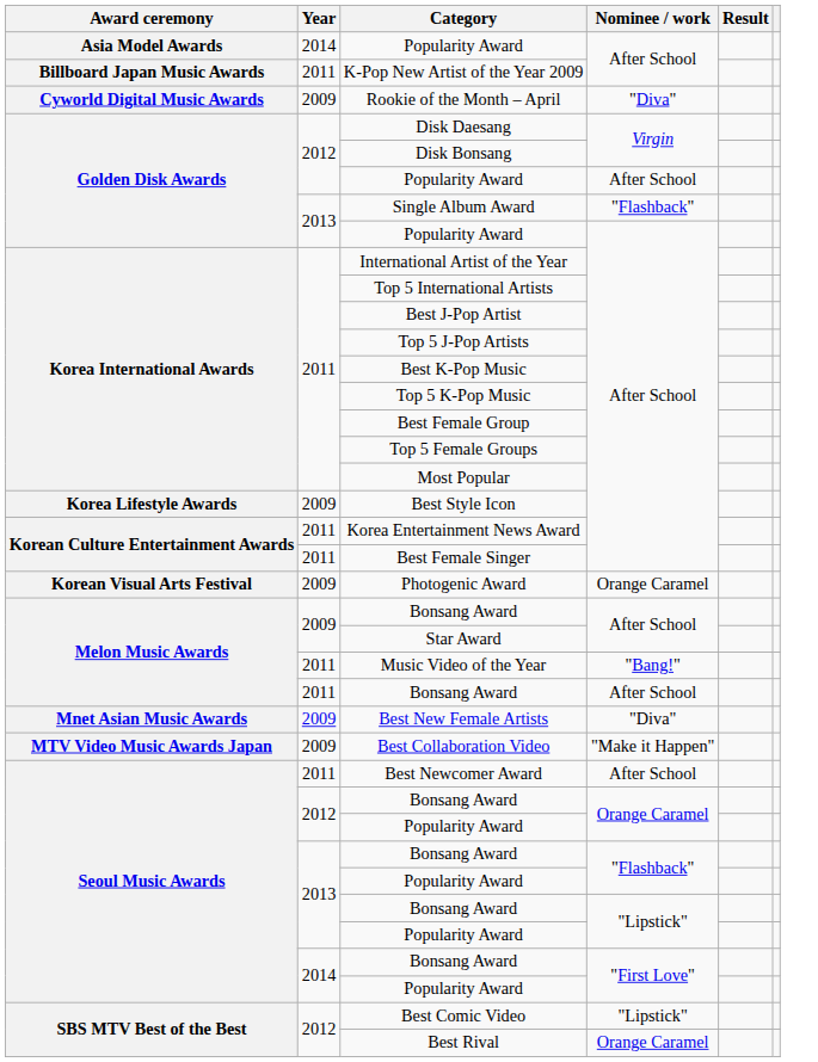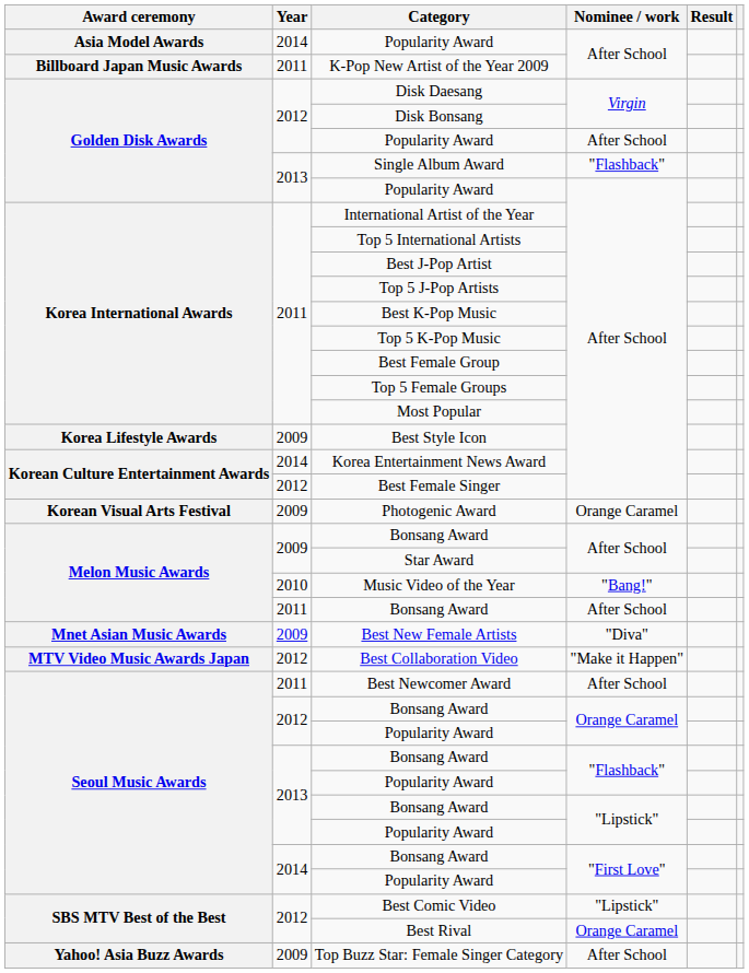 <table class="wikitable plainrowheaders sortable" style="text-align:center">
 <tr>
 <th scope="col">Award ceremony</th>
 <th scope="col">Year</th>
 <th scope="col">Category</th>
 <th scope="col">Nominee / work</th>
 <th scope="col">Result</th>
 <th scope="col" class="unsortable"></th>
 </tr>
 <tr>
 <th scope="row">Asia Model Awards</th>
 <td>2014</td>
 <td>Popularity Award</td>
 <td rowspan="2">After School</td>
 <td></td>
 <td></td>
 </tr>
 <tr>
 <th scope="row">Billboard Japan Music Awards</th>
 <td>2011</td>
 <td>K-Pop New Artist of the Year 2009</td>
-<td></td>
-<td></td>
-</tr>
-<tr>
-<th scope="row"><a href='#'>Cyworld Digital Music Awards</a></th>
-<td>2009</td>
-<td>Rookie of the Month – April</td>
-<td>"<a href='#'>Diva</a>"</td>
 <td></td>
 <td></td>
 </tr>
 <tr>
 <th scope="row" rowspan="5"><a href='#'>Golden Disk Awards</a></th>
 <td rowspan="3">2012</td>
 <td>Disk Daesang</td>
 <td rowspan="2"><em><a href='#'>Virgin</a></em></td>
 <td></td>
 <td></td>
 </tr>
 <tr>
 <td>Disk Bonsang</td>
 <td></td>
 <td></td>
 </tr>
 <tr>
 <td>Popularity Award</td>
 <td>After School</td>
 <td></td>
 <td></td>
 </tr>
 <tr>
 <td rowspan="2">2013</td>
 <td>Single Album Award</td>
 <td>"<a href='#'>Flashback</a>"</td>
 <td></td>
 <td></td>
 </tr>
 <tr>
 <td>Popularity Award</td>
 <td rowspan="13">After School</td>
 <td></td>
 <td></td>
 </tr>
 <tr>
 <th scope="row" rowspan="9">Korea International Awards</th>
 <td rowspan="9">2011</td>
 <td>International Artist of the Year</td>
 <td></td>
 <td></td>
 </tr>
 <tr>
 <td>Top 5 International Artists</td>
 <td></td>
 <td></td>
 </tr>
 <tr>
 <td>Best J-Pop Artist</td>
 <td></td>
 <td></td>
 </tr>
 <tr>
 <td>Top 5 J-Pop Artists</td>
 <td></td>
 <td></td>
 </tr>
 <tr>
 <td>Best K-Pop Music</td>
 <td></td>
 <td></td>
 </tr>
 <tr>
 <td>Top 5 K-Pop Music</td>
 <td></td>
 <td></td>
 </tr>
 <tr>
 <td>Best Female Group</td>
 <td></td>
 <td></td>
 </tr>
 <tr>
 <td>Top 5 Female Groups</td>
 <td></td>
 <td></td>
 </tr>
 <tr>
 <td>Most Popular</td>
 <td></td>
 <td></td>
 </tr>
 <tr>
 <th scope="row">Korea Lifestyle Awards</th>
 <td>2009</td>
 <td>Best Style Icon</td>
 <td></td>
 <td></td>
 </tr>
 <tr>
 <th scope="row" rowspan="2">Korean Culture Entertainment Awards</th>
-<td>2011</td>
+<td>2014</td>
 <td>Korea Entertainment News Award</td>
 <td></td>
 <td></td>
 </tr>
 <tr>
-<td>2011</td>
+<td>2012</td>
 <td>Best Female Singer</td>
 <td></td>
 <td></td>
 </tr>
 <tr>
 <th scope="row">Korean Visual Arts Festival</th>
 <td>2009</td>
 <td>Photogenic Award</td>
 <td>Orange Caramel</td>
 <td></td>
 <td></td>
 </tr>
 <tr>
 <th scope="row" rowspan="4"><a href='#'>Melon Music Awards</a></th>
 <td rowspan="2">2009</td>
 <td>Bonsang Award</td>
 <td rowspan="2">After School</td>
 <td></td>
 <td></td>
 </tr>
 <tr>
 <td>Star Award</td>
 <td></td>
 <td></td>
 </tr>
 <tr>
-<td>2011</td>
+<td>2010</td>
 <td>Music Video of the Year</td>
 <td>"<a href='#'>Bang!</a>"</td>
 <td></td>
 <td></td>
 </tr>
 <tr>
 <td>2011</td>
 <td>Bonsang Award</td>
 <td>After School</td>
 <td></td>
 <td></td>
 </tr>
 <tr>
 <th scope="row"><a href='#'>Mnet Asian Music Awards</a></th>
 <td><a href='#'>2009</a></td>
 <td><a href='#'>Best New Female Artists</a></td>
 <td>"Diva"</td>
 <td></td>
 <td></td>
 </tr>
 <tr>
 <th scope="row"><a href='#'>MTV Video Music Awards Japan</a></th>
-<td>2009</td>
+<td>2012</td>
 <td><a href='#'>Best Collaboration Video</a></td>
 <td>"Make it Happen" </td>
 <td></td>
 <td></td>
 </tr>
 <tr>
 <th scope="row" rowspan="9"><a href='#'>Seoul Music Awards</a></th>
 <td>2011</td>
 <td>Best Newcomer Award</td>
 <td>After School</td>
 <td></td>
 <td></td>
 </tr>
 <tr>
 <td rowspan="2">2012</td>
 <td>Bonsang Award</td>
 <td rowspan="2"><a href='#'>Orange Caramel</a></td>
 <td></td>
 <td></td>
 </tr>
 <tr>
 <td>Popularity Award</td>
 <td></td>
 <td></td>
 </tr>
 <tr>
 <td rowspan="4">2013</td>
 <td>Bonsang Award</td>
 <td rowspan="2">"<a href='#'>Flashback</a>"</td>
 <td></td>
 <td></td>
 </tr>
 <tr>
 <td>Popularity Award</td>
 <td></td>
 <td></td>
 </tr>
 <tr>
 <td>Bonsang Award</td>
 <td rowspan="2">"Lipstick"</td>
 <td></td>
 <td></td>
 </tr>
 <tr>
 <td>Popularity Award</td>
 <td></td>
 <td></td>
 </tr>
 <tr>
 <td rowspan="2">2014</td>
 <td>Bonsang Award</td>
 <td rowspan="2">"<a href='#'>First Love</a>"</td>
 <td></td>
 <td></td>
 </tr>
 <tr>
 <td>Popularity Award</td>
 <td></td>
 <td></td>
 </tr>
 <tr>
 <th scope="row" rowspan="2">SBS MTV Best of the Best</th>
 <td rowspan="2">2012</td>
 <td>Best Comic Video</td>
 <td>"Lipstick"</td>
 <td></td>
 <td></td>
 </tr>
 <tr>
 <td>Best Rival </td>
 <td><a href='#'>Orange Caramel</a></td>
 <td></td>
 <td></td>
 </tr>
+<tr>
+<th scope="row">Yahoo! Asia Buzz Awards</th>
+<td>2009</td>
+<td>Top Buzz Star: Female Singer Category</td>
+<td>After School</td>
+<td></td>
+<td></td>
+</tr>
 </table>
